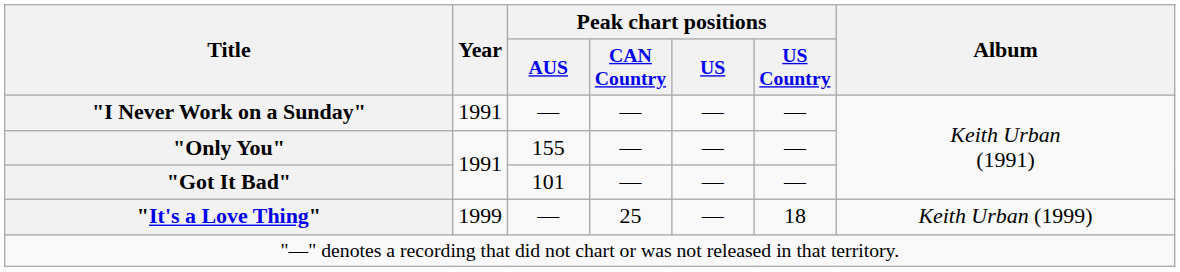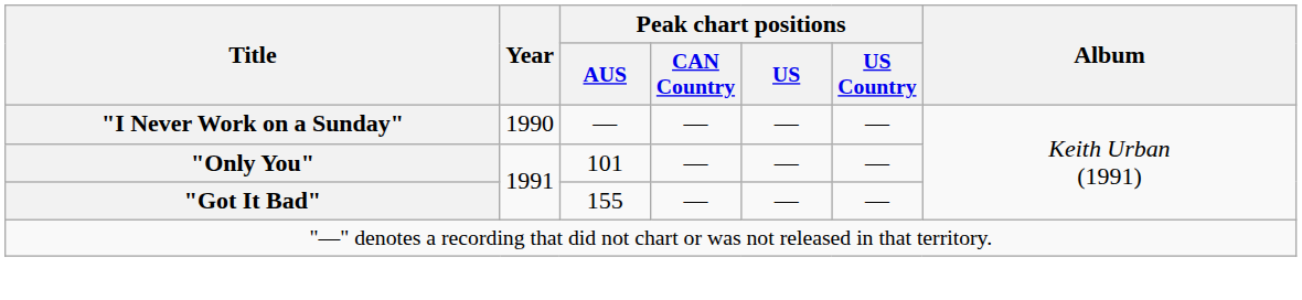 <table class="wikitable plainrowheaders" style="text-align:center;" border="1">
 <tr>
 <th scope="col" rowspan="2" style="width:20em;">Title</th>
 <th scope="col" rowspan="2">Year</th>
 <th scope="col" colspan="4">Peak chart positions</th>
 <th scope="col" rowspan="2" style="width:15em;">Album</th>
 </tr>
 <tr>
 <th scope="col" style="width:3.7em;font-size:90%;"><a href='#'>AUS</a><br></th>
 <th scope="col" style="width:3.7em;font-size:90%;"><a href='#'>CAN<br>Country</a><br></th>
 <th scope="col" style="width:3.7em;font-size:90%;"><a href='#'>US</a><br></th>
 <th scope="col" style="width:3.7em;font-size:90%;"><a href='#'>US<br>Country</a><br></th>
 </tr>
 <tr>
 <th scope="row">"I Never Work on a Sunday"</th>
-<td>1991</td>
+<td>1990</td>
 <td>—</td>
 <td>—</td>
 <td>—</td>
 <td>—</td>
 <td rowspan="3"><em>Keith Urban</em><br>(1991)</td>
 </tr>
 <tr>
 <th scope="row">"Only You"</th>
 <td rowspan="2">1991</td>
+<td>101</td>
+<td>—</td>
+<td>—</td>
+<td>—</td>
+</tr>
+<tr>
+<th scope="row">"Got It Bad"</th>
 <td>155</td>
 <td>—</td>
 <td>—</td>
 <td>—</td>
 </tr>
 <tr>
-<th scope="row">"Got It Bad"</th>
-<td>101</td>
-<td>—</td>
-<td>—</td>
-<td>—</td>
-</tr>
-<tr>
-<th scope="row">"<a href='#'>It's a Love Thing</a>"</th>
-<td>1999</td>
-<td>—</td>
-<td>25</td>
-<td>—</td>
-<td>18</td>
-<td><em>Keith Urban</em> (1999)</td>
-</tr>
-<tr>
 <td colspan="7" style="font-size:90%">"—" denotes a recording that did not chart or was not released in that territory.</td>
 </tr>
 </table>
